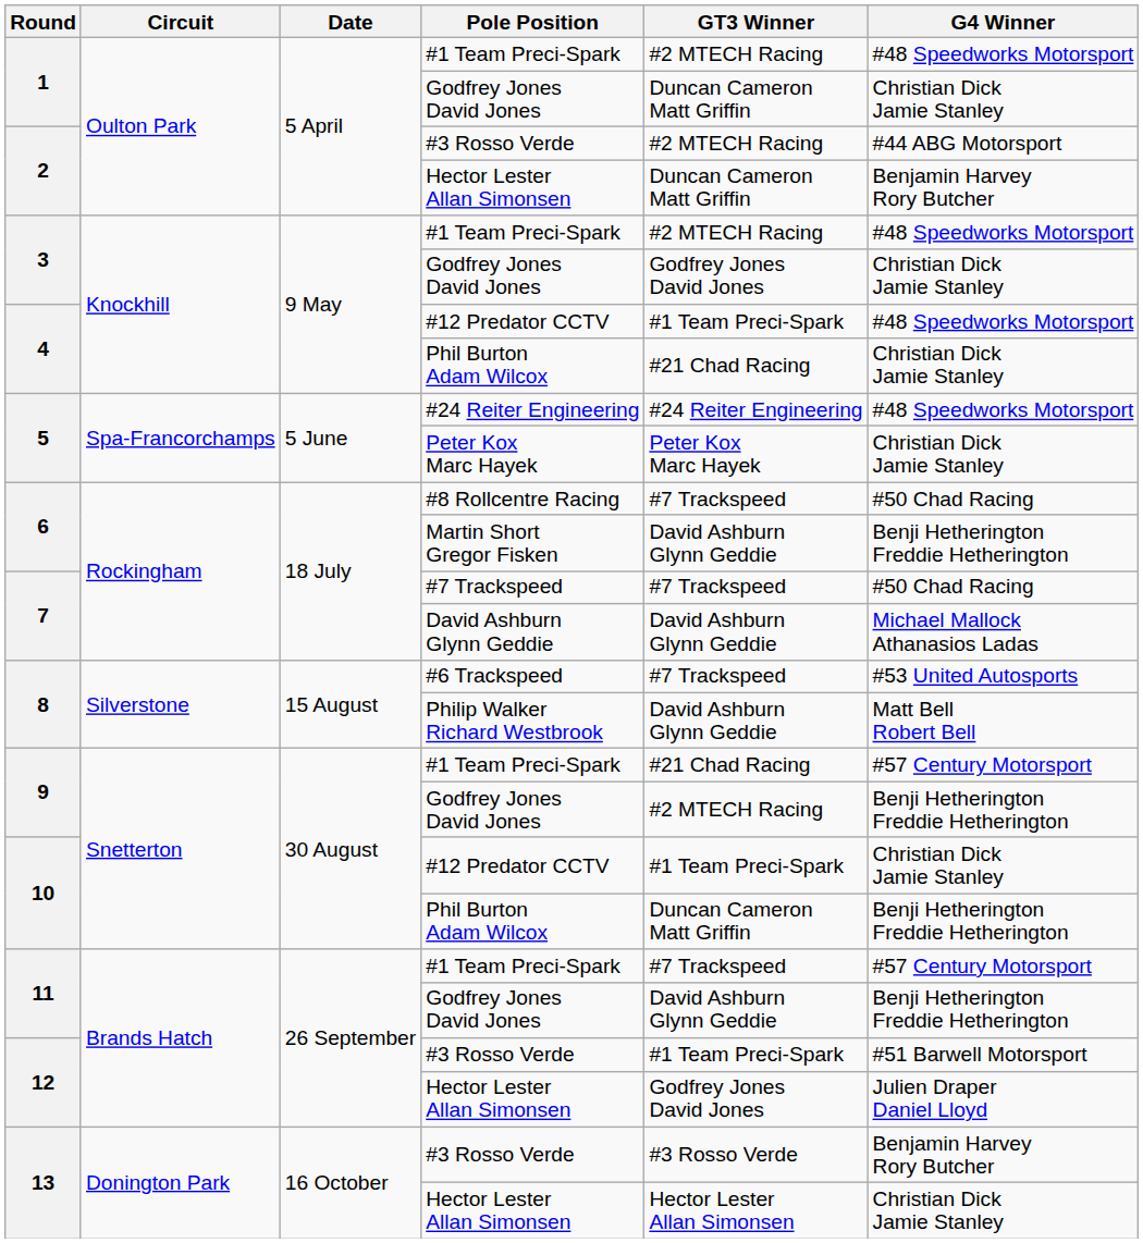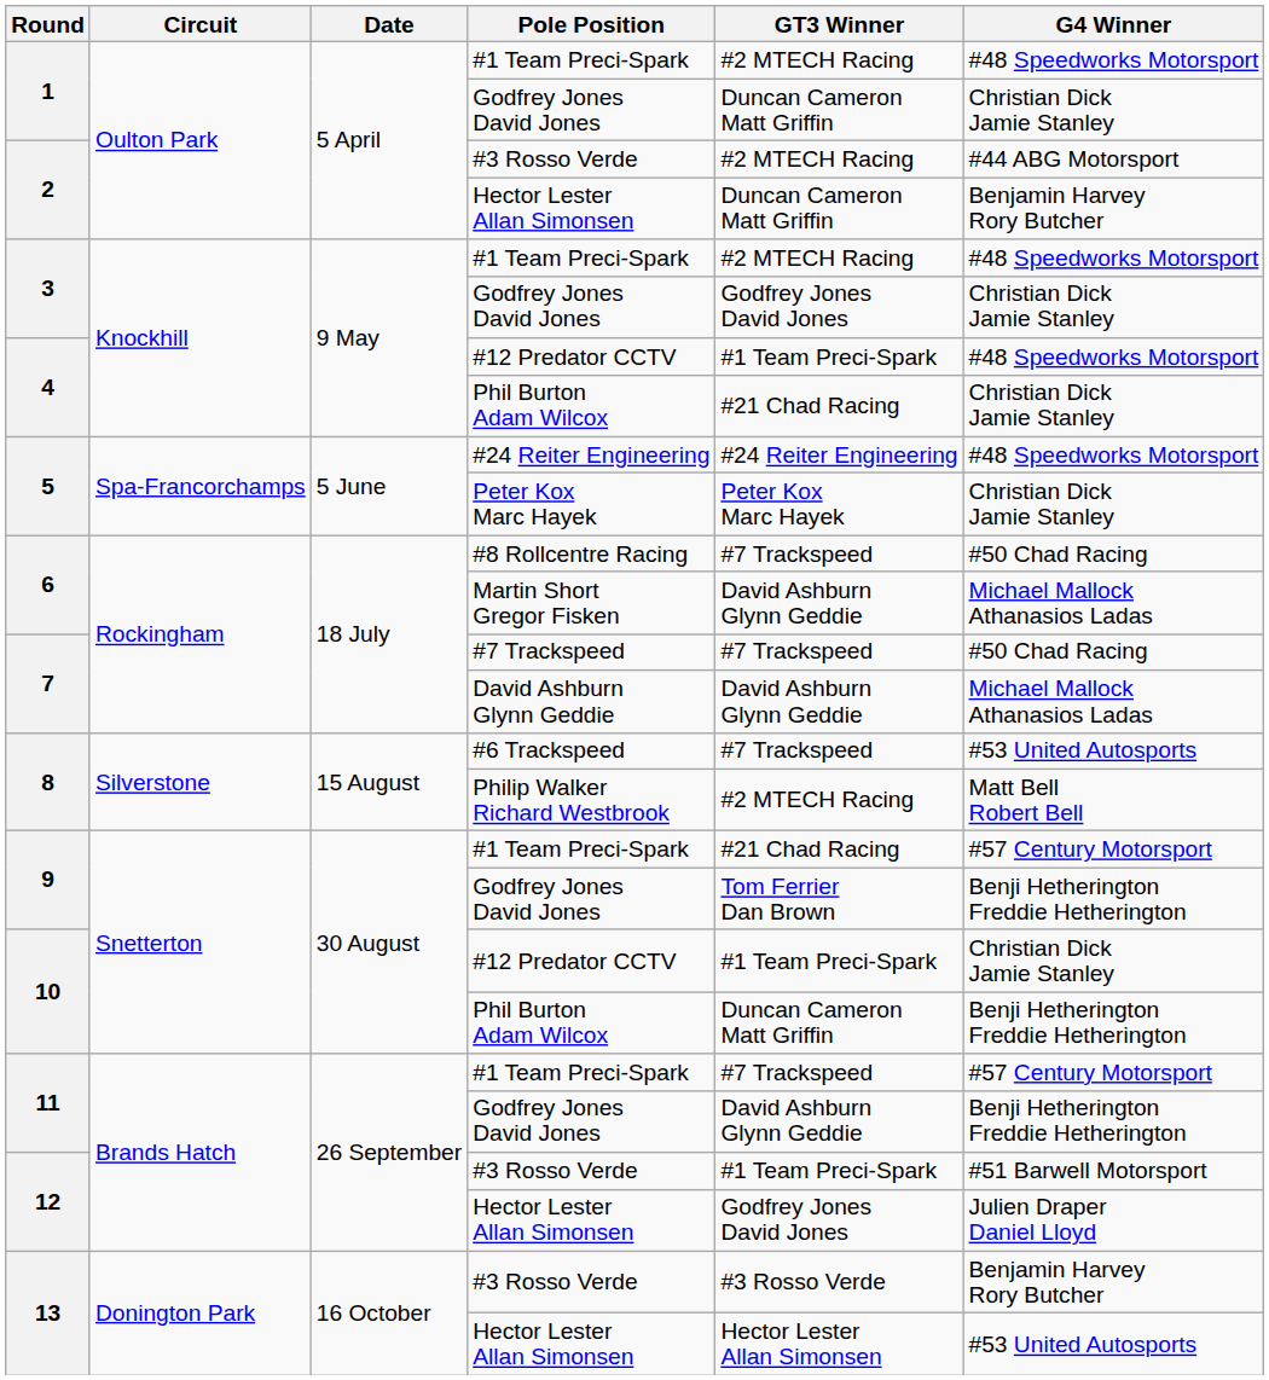 <table class="wikitable" style="font-size: 85%;">
 <tr>
 <th>Round</th>
 <th>Circuit</th>
 <th>Date</th>
 <th>Pole Position</th>
 <th>GT3 Winner</th>
 <th>G4 Winner</th>
 </tr>
 <tr>
 <th rowspan=2>1</th>
 <td rowspan=4><a href='#'>Oulton Park</a></td>
 <td rowspan=4>5 April</td>
 <td>#1 Team Preci-Spark</td>
 <td>#2 MTECH Racing</td>
 <td>#48 <a href='#'>Speedworks Motorsport</a></td>
 </tr>
 <tr>
 <td> Godfrey Jones<br> David Jones</td>
 <td> Duncan Cameron<br> Matt Griffin</td>
 <td> Christian Dick<br> Jamie Stanley</td>
 </tr>
 <tr>
 <th rowspan=2>2</th>
 <td>#3 Rosso Verde</td>
 <td>#2 MTECH Racing</td>
 <td>#44 ABG Motorsport</td>
 </tr>
 <tr>
 <td> Hector Lester<br> <a href='#'>Allan Simonsen</a></td>
 <td> Duncan Cameron<br> Matt Griffin</td>
 <td> Benjamin Harvey<br> Rory Butcher</td>
 </tr>
 <tr>
 <th rowspan=2>3</th>
 <td rowspan=4><a href='#'>Knockhill</a></td>
 <td rowspan=4>9 May</td>
 <td>#1 Team Preci-Spark</td>
 <td>#2 MTECH Racing</td>
 <td>#48 <a href='#'>Speedworks Motorsport</a></td>
 </tr>
 <tr>
 <td> Godfrey Jones<br> David Jones</td>
 <td> Godfrey Jones<br> David Jones</td>
 <td> Christian Dick<br> Jamie Stanley</td>
 </tr>
 <tr>
 <th rowspan=2>4</th>
 <td>#12 Predator CCTV</td>
 <td>#1 Team Preci-Spark</td>
 <td>#48 <a href='#'>Speedworks Motorsport</a></td>
 </tr>
 <tr>
 <td> Phil Burton<br> <a href='#'>Adam Wilcox</a></td>
 <td>#21 Chad Racing</td>
 <td> Christian Dick<br> Jamie Stanley</td>
 </tr>
 <tr>
 <th rowspan=2>5</th>
 <td rowspan=2><a href='#'>Spa-Francorchamps</a></td>
 <td rowspan=2>5 June</td>
 <td>#24 <a href='#'>Reiter Engineering</a></td>
 <td>#24 <a href='#'>Reiter Engineering</a></td>
 <td>#48 <a href='#'>Speedworks Motorsport</a></td>
 </tr>
 <tr>
 <td> <a href='#'>Peter Kox</a><br> Marc Hayek</td>
 <td> <a href='#'>Peter Kox</a><br> Marc Hayek</td>
 <td> Christian Dick<br> Jamie Stanley</td>
 </tr>
 <tr>
 <th rowspan=2>6</th>
 <td rowspan=4><a href='#'>Rockingham</a></td>
 <td rowspan=4>18 July</td>
 <td>#8 Rollcentre Racing</td>
 <td>#7 Trackspeed</td>
 <td>#50 Chad Racing</td>
 </tr>
 <tr>
 <td> Martin Short<br> Gregor Fisken</td>
 <td> David Ashburn<br> Glynn Geddie</td>
-<td> Benji Hetherington<br> Freddie Hetherington</td>
+<td> <a href='#'>Michael Mallock</a><br> Athanasios Ladas</td>
 </tr>
 <tr>
 <th rowspan=2>7</th>
 <td>#7 Trackspeed</td>
 <td>#7 Trackspeed</td>
 <td>#50 Chad Racing</td>
 </tr>
 <tr>
 <td> David Ashburn<br> Glynn Geddie</td>
 <td> David Ashburn<br> Glynn Geddie</td>
 <td> <a href='#'>Michael Mallock</a><br> Athanasios Ladas</td>
 </tr>
 <tr>
 <th rowspan=2>8</th>
 <td rowspan=2><a href='#'>Silverstone</a></td>
 <td rowspan=2>15 August</td>
 <td>#6 Trackspeed</td>
 <td>#7 Trackspeed</td>
 <td>#53 <a href='#'>United Autosports</a></td>
 </tr>
 <tr>
 <td> Philip Walker<br> <a href='#'>Richard Westbrook</a></td>
-<td> David Ashburn<br> Glynn Geddie</td>
+<td>#2 MTECH Racing</td>
 <td> Matt Bell<br> <a href='#'>Robert Bell</a></td>
 </tr>
 <tr>
 <th rowspan=2>9</th>
 <td rowspan=4><a href='#'>Snetterton</a></td>
 <td rowspan=4>30 August</td>
 <td>#1 Team Preci-Spark</td>
 <td>#21 Chad Racing</td>
 <td>#57 <a href='#'>Century Motorsport</a></td>
 </tr>
 <tr>
 <td> Godfrey Jones<br> David Jones</td>
-<td>#2 MTECH Racing</td>
+<td> <a href='#'>Tom Ferrier</a><br> Dan Brown</td>
 <td> Benji Hetherington<br> Freddie Hetherington</td>
 </tr>
 <tr>
 <th rowspan=2>10</th>
 <td>#12 Predator CCTV</td>
 <td>#1 Team Preci-Spark</td>
 <td> Christian Dick<br> Jamie Stanley</td>
 </tr>
 <tr>
 <td> Phil Burton<br> <a href='#'>Adam Wilcox</a></td>
 <td> Duncan Cameron<br> Matt Griffin</td>
 <td> Benji Hetherington<br> Freddie Hetherington</td>
 </tr>
 <tr>
 <th rowspan=2>11</th>
 <td rowspan=4><a href='#'>Brands Hatch</a></td>
 <td rowspan=4>26 September</td>
 <td>#1 Team Preci-Spark</td>
 <td>#7 Trackspeed</td>
 <td>#57 <a href='#'>Century Motorsport</a></td>
 </tr>
 <tr>
 <td> Godfrey Jones<br> David Jones</td>
 <td> David Ashburn<br> Glynn Geddie</td>
 <td> Benji Hetherington<br> Freddie Hetherington</td>
 </tr>
 <tr>
 <th rowspan=2>12</th>
 <td>#3 Rosso Verde</td>
 <td>#1 Team Preci-Spark</td>
 <td>#51 Barwell Motorsport</td>
 </tr>
 <tr>
 <td> Hector Lester<br> <a href='#'>Allan Simonsen</a></td>
 <td> Godfrey Jones<br> David Jones</td>
 <td> Julien Draper<br> <a href='#'>Daniel Lloyd</a></td>
 </tr>
 <tr>
 <th rowspan=2>13</th>
 <td rowspan=2><a href='#'>Donington Park</a></td>
 <td rowspan=2>16 October</td>
 <td>#3 Rosso Verde</td>
 <td>#3 Rosso Verde</td>
 <td> Benjamin Harvey<br> Rory Butcher</td>
 </tr>
 <tr>
 <td> Hector Lester<br> <a href='#'>Allan Simonsen</a></td>
 <td> Hector Lester<br> <a href='#'>Allan Simonsen</a></td>
-<td> Christian Dick<br> Jamie Stanley</td>
+<td>#53 <a href='#'>United Autosports</a></td>
 </tr>
 </table>
